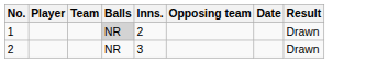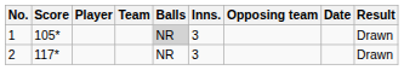 <table class="wikitable sortable" style="font-size:95%">
 <tr>
 <th>No.</th>
+<th>Score</th>
 <th>Player</th>
 <th>Team</th>
 <th>Balls</th>
 <th>Inns.</th>
 <th>Opposing team</th>
 <th>Date</th>
 <th>Result</th>
 </tr>
 <tr>
 <td>1</td>
+<td> 105*</td>
 <td></td>
 <td></td>
 <td style="background: lightgrey;">NR</td>
-<td>2</td>
+<td>3</td>
 <td></td>
 <td></td>
 <td>Drawn</td>
 </tr>
 <tr>
 <td>2</td>
+<td> 117*</td>
 <td></td>
 <td></td>
 <td>NR</td>
 <td>3</td>
 <td></td>
 <td></td>
 <td>Drawn</td>
 </tr>
 </table>
